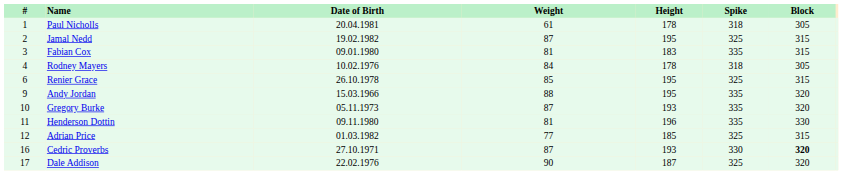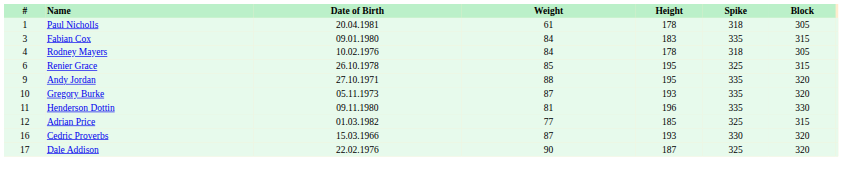 <table border=0 cellpadding=2 cellspacing=0  |- bgcolor=#FFECCE style="text-align:center; font-size:90%;" width=100%>
 <tr bgcolor=#BBF0C9>
 <th width=5%>#</th>
 <th width=25% align=left>Name</th>
 <th width=25%>Date of Birth</th>
 <th width=21%>Weight</th>
 <th width=8%>Height</th>
 <th width=8%>Spike</th>
 <th width=8%>Block</th>
 </tr>
 <tr bgcolor=#E7FAEC>
 <td>1</td>
 <td align=left><a href='#'>Paul Nicholls</a></td>
 <td>20.04.1981</td>
 <td>61</td>
 <td>178</td>
 <td>318</td>
 <td>305</td>
 <td></td>
 </tr>
 <tr bgcolor=#E7FAEC>
-<td>2</td>
-<td align=left><a href='#'>Jamal Nedd</a></td>
-<td>19.02.1982</td>
-<td>87</td>
-<td>195</td>
-<td>325</td>
-<td>315</td>
-<td></td>
-</tr>
-<tr bgcolor=#E7FAEC>
 <td>3</td>
 <td align=left><a href='#'>Fabian Cox</a></td>
 <td>09.01.1980</td>
-<td>81</td>
+<td>84</td>
 <td>183</td>
 <td>335</td>
 <td>315</td>
 <td></td>
 </tr>
 <tr bgcolor=#E7FAEC>
 <td>4</td>
 <td align=left><a href='#'>Rodney Mayers</a></td>
 <td>10.02.1976</td>
 <td>84</td>
 <td>178</td>
 <td>318</td>
 <td>305</td>
 <td></td>
 </tr>
 <tr bgcolor=#E7FAEC>
 <td>6</td>
 <td align=left><a href='#'>Renier Grace</a></td>
 <td>26.10.1978</td>
 <td>85</td>
 <td>195</td>
 <td>325</td>
 <td>315</td>
 <td></td>
 </tr>
 <tr bgcolor=#E7FAEC>
 <td>9</td>
 <td align=left><a href='#'>Andy Jordan</a></td>
-<td>15.03.1966</td>
+<td>27.10.1971</td>
 <td>88</td>
 <td>195</td>
 <td>335</td>
 <td>320</td>
 <td></td>
 </tr>
 <tr bgcolor=#E7FAEC>
 <td>10</td>
 <td align=left><a href='#'>Gregory Burke</a></td>
 <td>05.11.1973</td>
 <td>87</td>
 <td>193</td>
 <td>335</td>
 <td>320</td>
 <td></td>
 </tr>
 <tr bgcolor=#E7FAEC>
 <td>11</td>
 <td align=left><a href='#'>Henderson Dottin</a></td>
 <td>09.11.1980</td>
 <td>81</td>
 <td>196</td>
 <td>335</td>
 <td>330</td>
 <td></td>
 </tr>
 <tr bgcolor=#E7FAEC>
 <td>12</td>
 <td align=left><a href='#'>Adrian Price</a></td>
 <td>01.03.1982</td>
 <td>77</td>
 <td>185</td>
 <td>325</td>
 <td>315</td>
 <td></td>
 </tr>
 <tr bgcolor=#E7FAEC>
 <td>16</td>
 <td align=left><a href='#'>Cedric Proverbs</a></td>
-<td>27.10.1971</td>
+<td>15.03.1966</td>
 <td>87</td>
 <td>193</td>
 <td>330</td>
-<td><strong>320</strong></td>
+<td>320</td>
 <td></td>
 </tr>
 <tr bgcolor=#E7FAEC>
 <td>17</td>
 <td align=left><a href='#'>Dale Addison</a></td>
 <td>22.02.1976</td>
 <td>90</td>
 <td>187</td>
 <td>325</td>
 <td>320</td>
 <td></td>
 </tr>
 </table>
